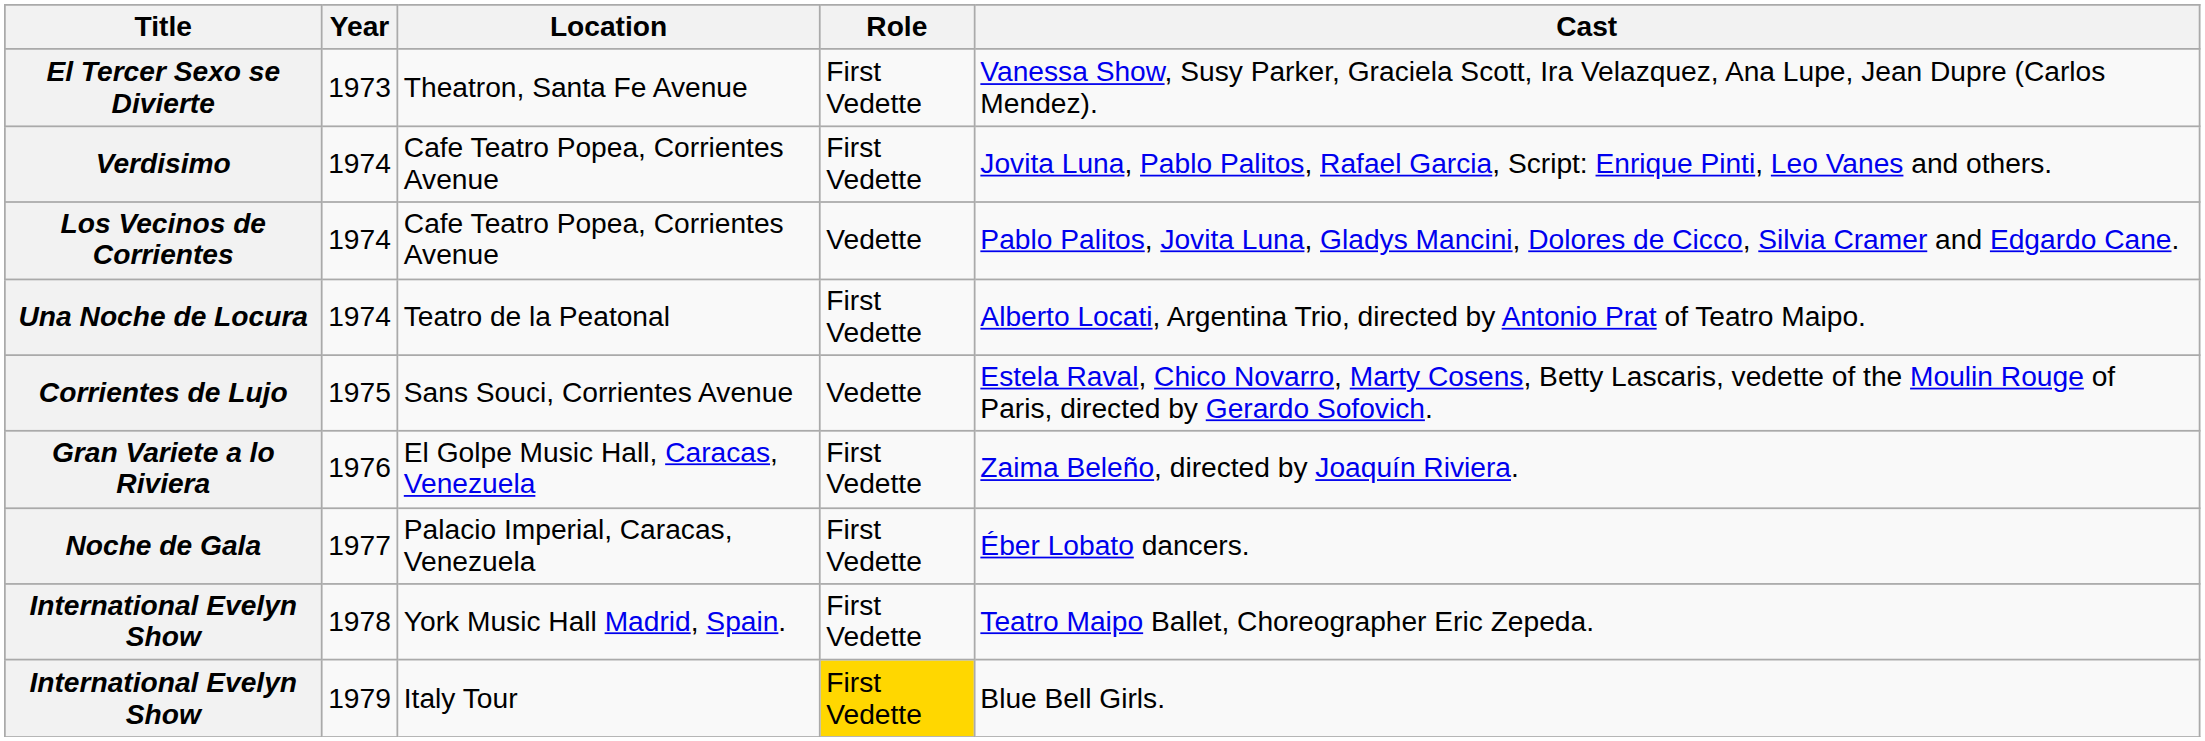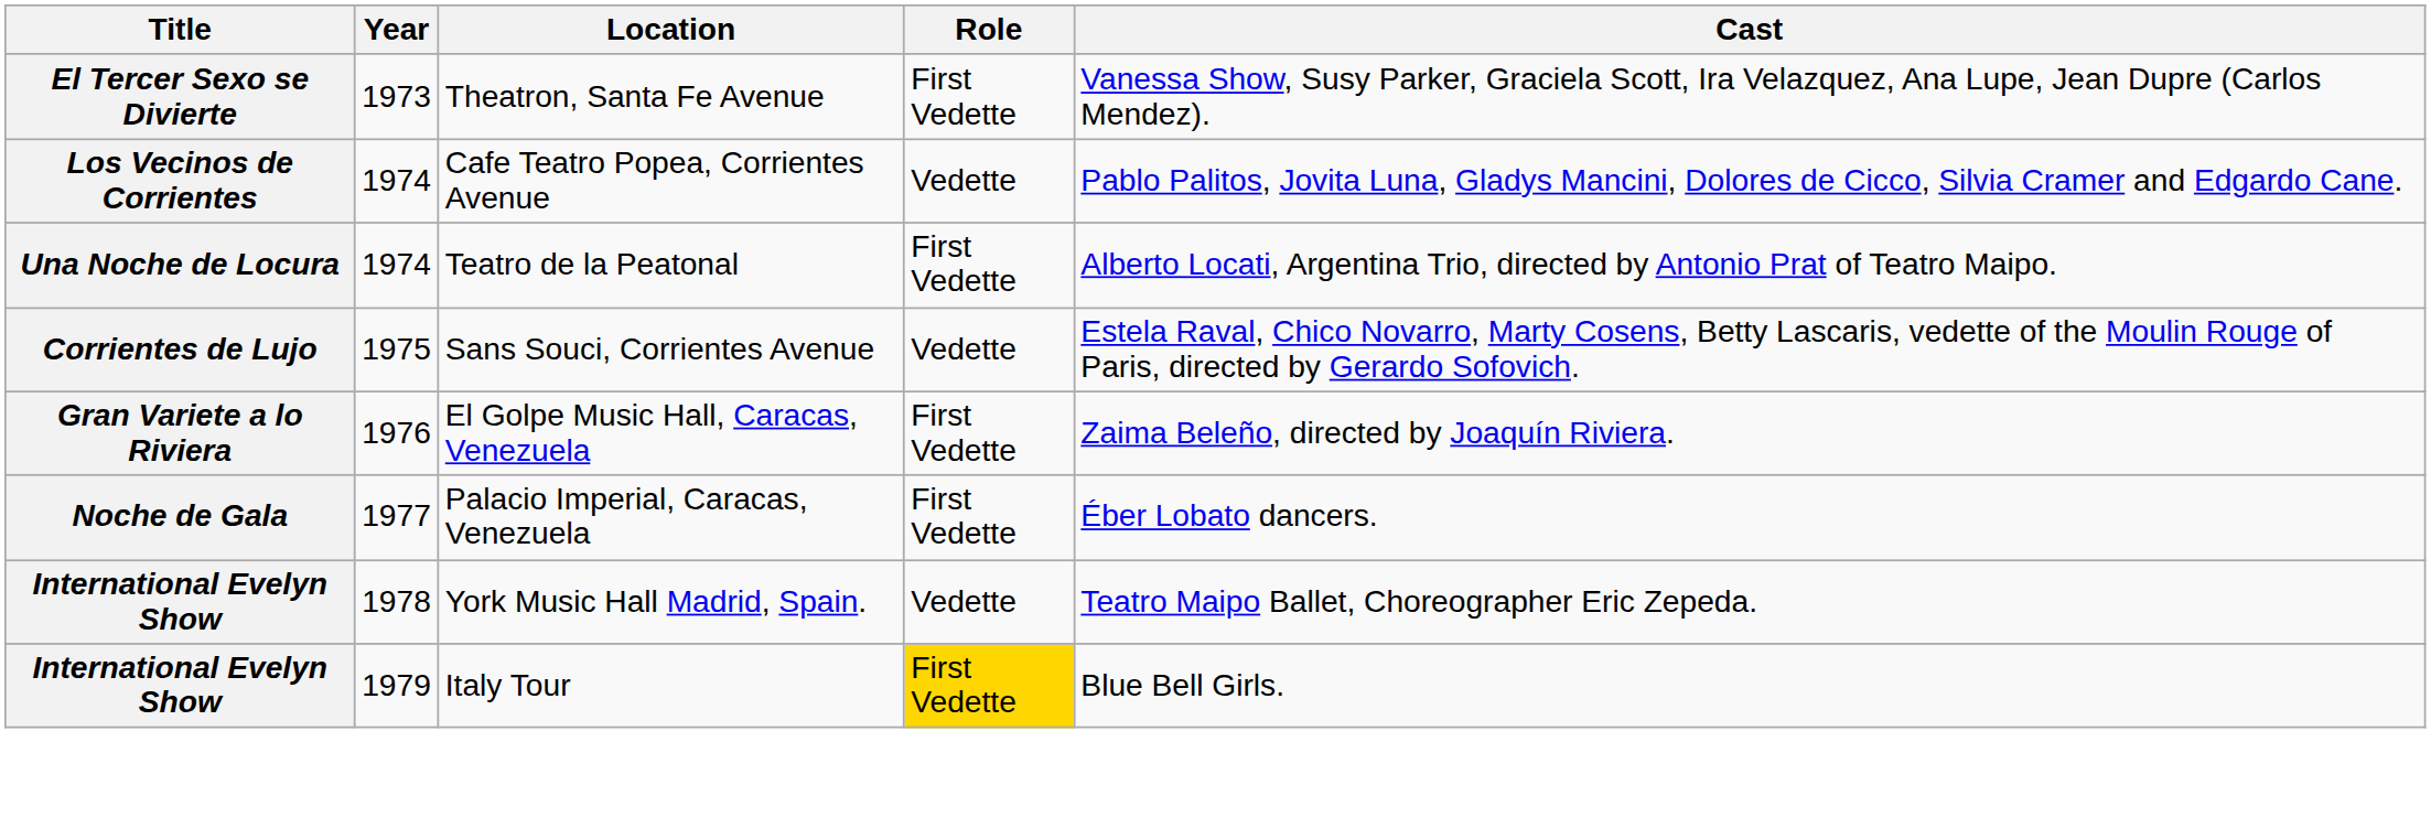 <table class="wikitable plainrowheaders sortable">
 <tr>
 <th scope="col">Title</th>
 <th scope="col">Year</th>
 <th scope="col">Location</th>
 <th scope="col">Role</th>
 <th scope="col" class="unsortable">Cast</th>
 </tr>
 <tr>
 <th scope="row"><em>El Tercer Sexo se Divierte</em></th>
 <td>1973</td>
 <td>Theatron, Santa Fe Avenue</td>
 <td>First Vedette</td>
 <td><a href='#'>Vanessa Show</a>, Susy Parker, Graciela Scott, Ira Velazquez, Ana Lupe, Jean Dupre (Carlos Mendez).</td>
-</tr>
-<tr>
-<th scope="row"><em>Verdisimo</em></th>
-<td>1974</td>
-<td>Cafe Teatro Popea, Corrientes Avenue</td>
-<td>First Vedette</td>
-<td><a href='#'>Jovita Luna</a>, <a href='#'>Pablo Palitos</a>, <a href='#'>Rafael Garcia</a>, Script: <a href='#'>Enrique Pinti</a>, <a href='#'>Leo Vanes</a> and others.</td>
 </tr>
 <tr>
 <th scope="row"><em>Los Vecinos de Corrientes</em></th>
 <td>1974</td>
 <td>Cafe Teatro Popea, Corrientes Avenue</td>
 <td>Vedette</td>
 <td><a href='#'>Pablo Palitos</a>, <a href='#'>Jovita Luna</a>, <a href='#'>Gladys Mancini</a>, <a href='#'>Dolores de Cicco</a>, <a href='#'>Silvia Cramer</a> and <a href='#'>Edgardo Cane</a>.</td>
 </tr>
 <tr>
 <th scope="row"><em>Una Noche de Locura</em></th>
 <td>1974</td>
 <td>Teatro de la Peatonal</td>
 <td>First Vedette</td>
 <td><a href='#'>Alberto Locati</a>, Argentina Trio, directed by <a href='#'>Antonio Prat</a> of Teatro Maipo.</td>
 </tr>
 <tr>
 <th scope="row"><em>Corrientes de Lujo</em></th>
 <td>1975</td>
 <td>Sans Souci, Corrientes Avenue</td>
 <td>Vedette</td>
 <td><a href='#'>Estela Raval</a>, <a href='#'>Chico Novarro</a>, <a href='#'>Marty Cosens</a>, Betty Lascaris, vedette of the <a href='#'>Moulin Rouge</a> of Paris, directed by <a href='#'>Gerardo Sofovich</a>.</td>
 </tr>
 <tr>
 <th scope="row"><em>Gran Variete a lo Riviera</em></th>
 <td>1976</td>
 <td>El Golpe Music Hall, <a href='#'>Caracas</a>, <a href='#'>Venezuela</a></td>
 <td>First Vedette</td>
 <td><a href='#'>Zaima Beleño</a>, directed by <a href='#'>Joaquín Riviera</a>.</td>
 </tr>
 <tr>
 <th scope="row"><em>Noche de Gala</em></th>
 <td>1977</td>
 <td>Palacio Imperial, Caracas, Venezuela</td>
 <td>First Vedette</td>
 <td><a href='#'>Éber Lobato</a> dancers.</td>
 </tr>
 <tr>
 <th scope="row"><em>International Evelyn Show</em></th>
 <td>1978</td>
 <td>York Music Hall <a href='#'>Madrid</a>, <a href='#'>Spain</a>.</td>
-<td>First Vedette</td>
+<td>Vedette</td>
 <td><a href='#'>Teatro Maipo</a> Ballet, Choreographer Eric Zepeda.</td>
 </tr>
 <tr>
 <th scope="row"><em>International Evelyn Show</em></th>
 <td>1979</td>
 <td>Italy Tour</td>
 <td style="background: gold;">First Vedette</td>
 <td>Blue Bell Girls.</td>
 </tr>
 </table>
